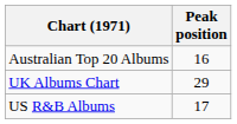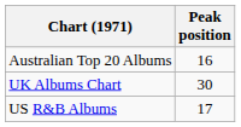 <table class="wikitable sortable" border="1">
 <tr>
 <th scope="col">Chart (1971)</th>
 <th scope="col">Peak<br>position</th>
 </tr>
 <tr>
 <td>Australian Top 20 Albums</td>
 <td style="text-align:center;">16</td>
 </tr>
 <tr>
 <td><a href='#'>UK Albums Chart</a></td>
-<td style="text-align:center;">29</td>
+<td style="text-align:center;">30</td>
 </tr>
 <tr>
 <td>US <a href='#'>R&B Albums</a></td>
 <td style="text-align:center;">17</td>
 </tr>
 </table>
